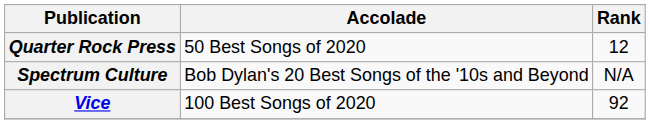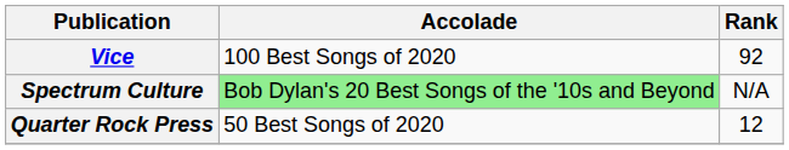 <table class="wikitable sortable plainrowheaders">
 <tr>
 <th scope="col">Publication</th>
 <th scope="col">Accolade</th>
 <th scope="col">Rank</th>
 </tr>
 <tr>
+<th scope="row"><em><a href='#'>Vice</a></em></th>
+<td>100 Best Songs of 2020</td>
+<td style="text-align:center;">92</td>
+</tr>
+<tr>
+<th scope="row"><em>Spectrum Culture</em></th>
+<td style="background: lightgreen;">Bob Dylan's 20 Best Songs of the '10s and Beyond</td>
+<td style="text-align:center;">N/A</td>
+</tr>
+<tr>
 <th scope="row"><em>Quarter Rock Press</em></th>
 <td>50 Best Songs of 2020</td>
 <td style="text-align:center;">12</td>
 </tr>
 <tr>
-<th scope="row"><em>Spectrum Culture</em></th>
-<td>Bob Dylan's 20 Best Songs of the '10s and Beyond</td>
-<td style="text-align:center;">N/A</td>
-</tr>
-<tr>
-<th scope="row"><em><a href='#'>Vice</a></em></th>
-<td>100 Best Songs of 2020</td>
-<td style="text-align:center;">92</td>
-</tr>
-<tr>
 </tr>
 </table>
